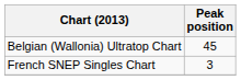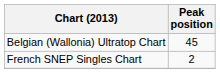 <table class="wikitable sortable">
 <tr>
 <th>Chart (2013)</th>
 <th>Peak<br>position</th>
 </tr>
 <tr>
 <td>Belgian (Wallonia) Ultratop Chart</td>
 <td style="text-align:center;">45</td>
 </tr>
 <tr>
 <td>French SNEP Singles Chart</td>
-<td style="text-align:center;">3</td>
+<td style="text-align:center;">2</td>
 </tr>
 <tr>
 </tr>
 </table>
